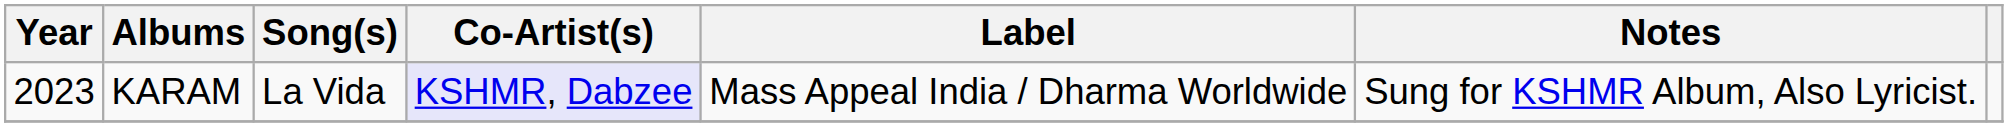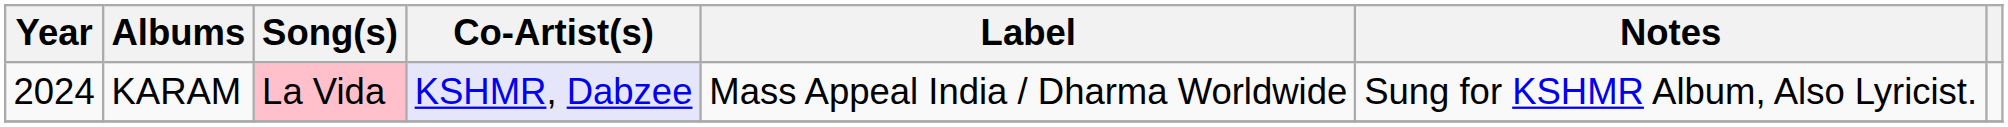 <table class="wikitable">
 <tr>
 <th>Year</th>
 <th>Albums</th>
 <th>Song(s)</th>
 <th>Co-Artist(s)</th>
 <th>Label</th>
 <th>Notes</th>
 <th></th>
 </tr>
 <tr>
-<td>2023</td>
+<td>2024</td>
 <td>KARAM</td>
-<td>La Vida</td>
+<td style="background: pink;">La Vida</td>
 <td style="background: lavender;"><a href='#'>KSHMR</a>, <a href='#'>Dabzee</a></td>
 <td>Mass Appeal India / Dharma Worldwide</td>
 <td>Sung for <a href='#'>KSHMR</a> Album, Also Lyricist.</td>
 <td></td>
 </tr>
 <tr>
 </tr>
 </table>
